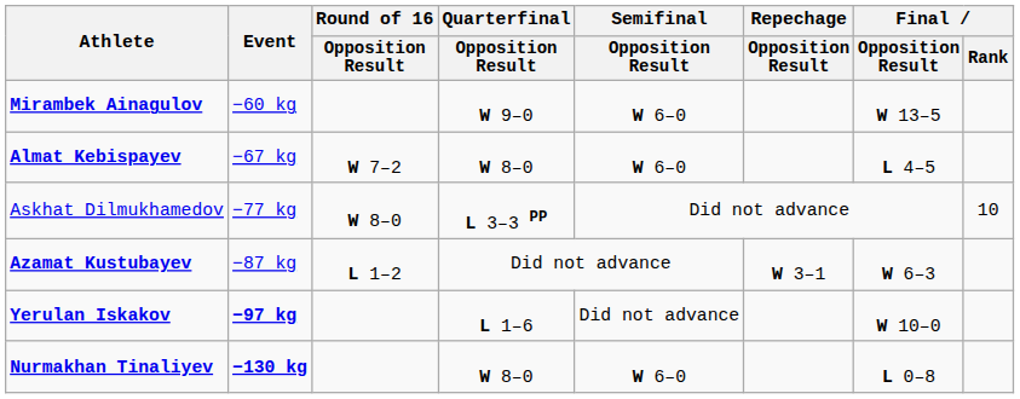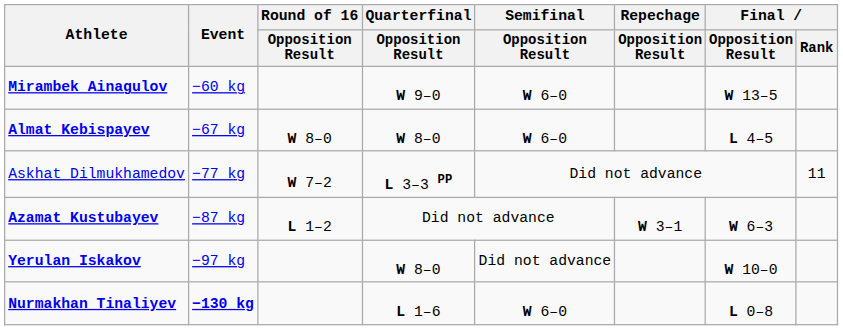 <table class=wikitable style=font-size:90%;text-align:center>
 <tr>
 <th rowspan=2>Athlete</th>
 <th rowspan=2>Event</th>
 <th>Round of 16</th>
 <th>Quarterfinal</th>
 <th>Semifinal</th>
 <th>Repechage</th>
 <th colspan=2>Final / </th>
 </tr>
 <tr style="font-size: 95%">
 <th>Opposition<br>Result</th>
 <th>Opposition<br>Result</th>
 <th>Opposition<br>Result</th>
 <th>Opposition<br>Result</th>
 <th>Opposition<br>Result</th>
 <th>Rank</th>
 </tr>
 <tr>
 <td align=left><strong><a href='#'>Mirambek Ainagulov</a></strong></td>
 <td align=left><a href='#'>−60 kg</a></td>
 <td></td>
 <td><br><strong>W</strong> 9–0</td>
 <td><br><strong>W</strong> 6–0</td>
 <td></td>
 <td><br><strong>W</strong> 13–5</td>
 <td></td>
 </tr>
 <tr>
 <td align=left><strong><a href='#'>Almat Kebispayev</a></strong></td>
 <td align=left><a href='#'>−67 kg</a></td>
-<td><br><strong>W</strong> 7–2</td>
+<td><br><strong>W</strong> 8–0</td>
 <td><br><strong>W</strong> 8–0</td>
 <td><br><strong>W</strong> 6–0</td>
 <td></td>
 <td><br><strong>L</strong> 4–5</td>
 <td></td>
 </tr>
 <tr>
 <td align=left><a href='#'>Askhat Dilmukhamedov</a></td>
 <td align=left><a href='#'>−77 kg</a></td>
-<td><br><strong>W</strong> 8–0</td>
+<td><br><strong>W</strong> 7–2</td>
 <td><br><strong>L</strong> 3–3 <sup><strong>PP</strong></sup></td>
 <td colspan=3>Did not advance</td>
-<td>10</td>
+<td>11</td>
 </tr>
 <tr>
 <td align=left><strong><a href='#'>Azamat Kustubayev</a></strong></td>
 <td align=left><a href='#'>−87 kg</a></td>
 <td><br><strong>L</strong> 1–2</td>
 <td colspan=2>Did not advance</td>
 <td><br><strong>W</strong> 3–1</td>
 <td><br><strong>W</strong> 6–3</td>
 <td></td>
 </tr>
 <tr>
 <td align=left><strong><a href='#'>Yerulan Iskakov</a></strong></td>
-<td align=left><strong><a href='#'>−97 kg</a></strong></td>
+<td align=left><a href='#'>−97 kg</a></td>
 <td></td>
-<td><br><strong>L</strong> 1–6</td>
+<td><br><strong>W</strong> 8–0</td>
 <td>Did not advance</td>
 <td></td>
 <td><br><strong>W</strong> 10–0</td>
 <td></td>
 </tr>
 <tr>
 <td align=left><strong><a href='#'>Nurmakhan Tinaliyev</a></strong></td>
 <td align=left><strong><a href='#'>−130 kg</a></strong></td>
 <td></td>
-<td><br><strong>W</strong> 8–0</td>
+<td><br><strong>L</strong> 1–6</td>
 <td><br><strong>W</strong> 6–0</td>
 <td></td>
 <td><br><strong>L</strong> 0–8</td>
 <td></td>
 </tr>
 </table>
